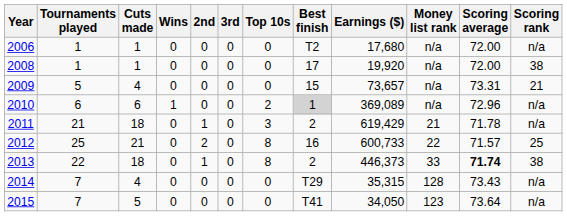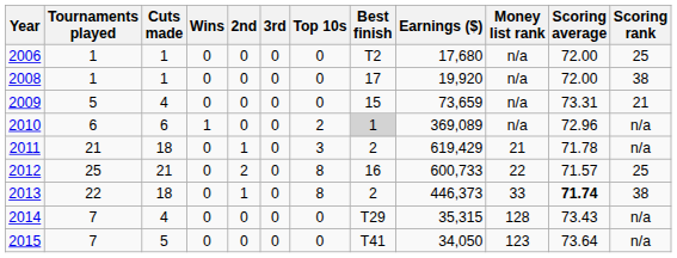 <table class="wikitable" style="text-align:center; font-size: 95%;">
 <tr>
 <th>Year</th>
 <th>Tournaments <br>played</th>
 <th>Cuts <br>made</th>
 <th>Wins</th>
 <th>2nd</th>
 <th>3rd</th>
 <th>Top 10s</th>
 <th>Best <br>finish</th>
 <th>Earnings ($)</th>
 <th>Money <br>list rank</th>
 <th>Scoring <br>average</th>
 <th>Scoring<br>rank</th>
 </tr>
 <tr>
 <td><a href='#'>2006</a></td>
 <td>1</td>
 <td>1</td>
 <td>0</td>
 <td>0</td>
 <td>0</td>
 <td>0</td>
 <td>T2</td>
 <td align="right">17,680</td>
 <td>n/a</td>
 <td>72.00</td>
-<td>n/a</td>
+<td>25</td>
 </tr>
 <tr>
 <td><a href='#'>2008</a></td>
 <td>1</td>
 <td>1</td>
 <td>0</td>
 <td>0</td>
 <td>0</td>
 <td>0</td>
 <td>17</td>
 <td align="right">19,920</td>
 <td>n/a</td>
 <td>72.00</td>
 <td>38</td>
 </tr>
 <tr>
 <td><a href='#'>2009</a></td>
 <td>5</td>
 <td>4</td>
 <td>0</td>
 <td>0</td>
 <td>0</td>
 <td>0</td>
 <td>15</td>
-<td align="right">73,657</td>
+<td align="right">73,659</td>
 <td>n/a</td>
 <td>73.31</td>
 <td>21</td>
 </tr>
 <tr>
 <td><a href='#'>2010</a></td>
 <td>6</td>
 <td>6</td>
 <td>1</td>
 <td>0</td>
 <td>0</td>
 <td>2</td>
 <td style="background: lightgrey;">1</td>
 <td align="right">369,089</td>
 <td>n/a</td>
 <td>72.96</td>
 <td>n/a</td>
 </tr>
 <tr>
 <td><a href='#'>2011</a></td>
 <td>21</td>
 <td>18</td>
 <td>0</td>
 <td>1</td>
 <td>0</td>
 <td>3</td>
 <td>2</td>
 <td align="right">619,429</td>
 <td>21</td>
 <td>71.78</td>
 <td>n/a</td>
 </tr>
 <tr>
 <td><a href='#'>2012</a></td>
 <td>25</td>
 <td>21</td>
 <td>0</td>
 <td>2</td>
 <td>0</td>
 <td>8</td>
 <td>16</td>
 <td align="right">600,733</td>
 <td>22</td>
 <td>71.57</td>
 <td>25</td>
 </tr>
 <tr>
 <td><a href='#'>2013</a></td>
 <td>22</td>
 <td>18</td>
 <td>0</td>
 <td>1</td>
 <td>0</td>
 <td>8</td>
 <td>2</td>
 <td align="right">446,373</td>
 <td>33</td>
 <td><strong>71.74</strong></td>
 <td>38</td>
 </tr>
 <tr>
 <td><a href='#'>2014</a></td>
 <td>7</td>
 <td>4</td>
 <td>0</td>
 <td>0</td>
 <td>0</td>
 <td>0</td>
 <td>T29</td>
 <td align="right">35,315</td>
 <td>128</td>
 <td>73.43</td>
 <td>n/a</td>
 </tr>
 <tr>
 <td><a href='#'>2015</a></td>
 <td>7</td>
 <td>5</td>
 <td>0</td>
 <td>0</td>
 <td>0</td>
 <td>0</td>
 <td>T41</td>
 <td align="right">34,050</td>
 <td>123</td>
 <td>73.64</td>
 <td>n/a</td>
 </tr>
 </table>
